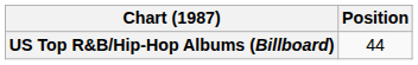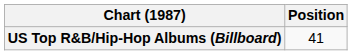 <table class="wikitable plainrowheaders" style="text-align:center">
 <tr>
 <th scope="col">Chart (1987)</th>
 <th scope="col">Position</th>
 </tr>
 <tr>
 <th scope="row">US Top R&B/Hip-Hop Albums (<em>Billboard</em>)</th>
-<td>44</td>
+<td>41</td>
 </tr>
 </table>
